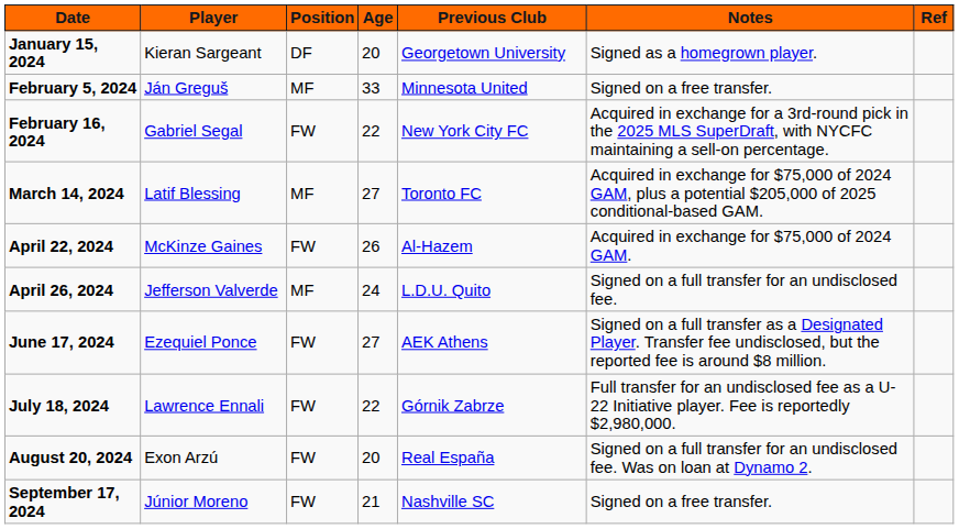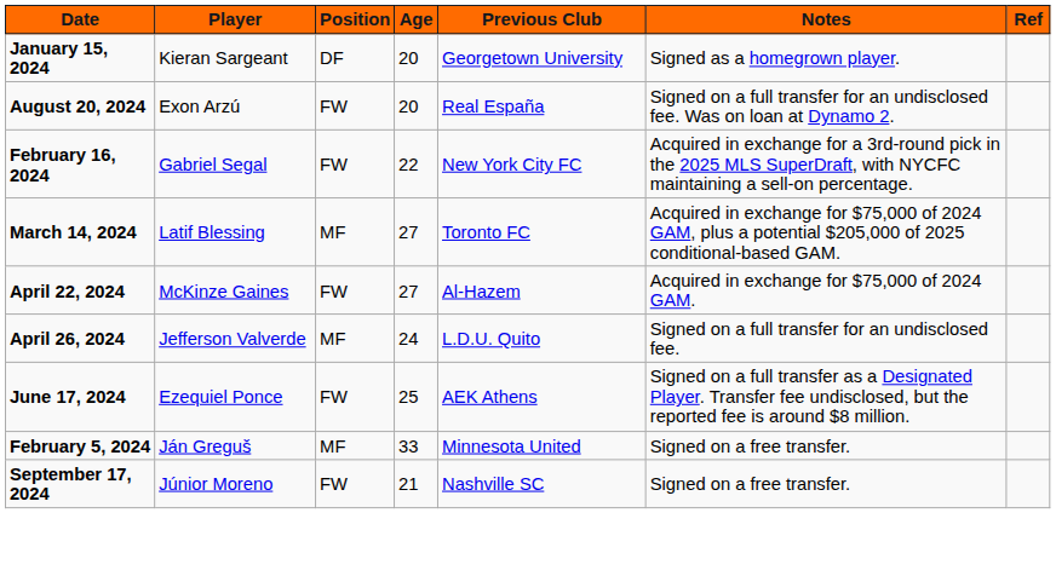 <table class="wikitable" style="text-align:left; font-size:95%;">
 <tr>
 <th style="background:#FF6B00; color:#101820; border:1px solid #101820; width:120px;">Date</th>
 <th style="background:#FF6B00; color:#101820; border:1px solid #101820; width:130px;">Player</th>
 <th style="background:#FF6B00; color:#101820; border:1px solid #101820; width:50px;">Position</th>
 <th style="background:#FF6B00; color:#101820; border:1px solid #101820; width:30px;">Age</th>
 <th style="background:#FF6B00; color:#101820; border:1px solid #101820; width:170px;">Previous Club</th>
 <th style="background:#FF6B00; color:#101820; border:1px solid #101820; width:300px;">Notes</th>
 <th style="background:#FF6B00; color:#101820; border:1px solid #101820; width:30px;">Ref</th>
 </tr>
 <tr>
 <td><strong>January 15, 2024</strong></td>
 <td> Kieran Sargeant</td>
 <td>DF</td>
 <td>20</td>
 <td><a href='#'>Georgetown University</a></td>
 <td>Signed as a <a href='#'>homegrown player</a>.</td>
 <td></td>
 </tr>
 <tr>
-<td><strong>February 5, 2024</strong></td>
-<td> <a href='#'>Ján Greguš</a></td>
-<td>MF</td>
-<td>33</td>
-<td> <a href='#'>Minnesota United</a></td>
-<td>Signed on a free transfer.</td>
+<td><strong>August 20, 2024</strong></td>
+<td> Exon Arzú</td>
+<td>FW</td>
+<td>20</td>
+<td> <a href='#'>Real España</a></td>
+<td>Signed on a full transfer for an undisclosed fee.  Was on loan at <a href='#'>Dynamo 2</a>.</td>
 <td></td>
 </tr>
 <tr>
 <td><strong>February 16, 2024</strong></td>
 <td> <a href='#'>Gabriel Segal</a></td>
 <td>FW</td>
 <td>22</td>
 <td> <a href='#'>New York City FC</a></td>
 <td>Acquired in exchange for a 3rd-round pick in the <a href='#'>2025 MLS SuperDraft</a>, with NYCFC maintaining a sell-on percentage.</td>
 <td></td>
 </tr>
 <tr>
 <td><strong>March 14, 2024</strong></td>
 <td> <a href='#'>Latif Blessing</a></td>
 <td>MF</td>
 <td>27</td>
 <td> <a href='#'>Toronto FC</a></td>
 <td>Acquired in exchange for $75,000 of 2024 <a href='#'>GAM</a>, plus a potential $205,000 of 2025 conditional-based GAM.</td>
 <td></td>
 </tr>
 <tr>
 <td><strong>April 22, 2024</strong></td>
 <td> <a href='#'>McKinze Gaines</a></td>
 <td>FW</td>
-<td>26</td>
+<td>27</td>
 <td> <a href='#'>Al-Hazem</a></td>
 <td>Acquired in exchange for $75,000 of 2024 <a href='#'>GAM</a>.</td>
 <td></td>
 </tr>
 <tr>
 <td><strong>April 26, 2024</strong></td>
 <td> <a href='#'>Jefferson Valverde</a></td>
 <td>MF</td>
 <td>24</td>
 <td> <a href='#'>L.D.U. Quito</a></td>
 <td>Signed on a full transfer for an undisclosed fee.</td>
 <td></td>
 </tr>
 <tr>
 <td><strong>June 17, 2024</strong></td>
 <td> <a href='#'>Ezequiel Ponce</a></td>
 <td>FW</td>
-<td>27</td>
+<td>25</td>
 <td> <a href='#'>AEK Athens</a></td>
 <td>Signed on a full transfer as a <a href='#'>Designated Player</a>.  Transfer fee undisclosed, but the reported fee is around $8 million.</td>
 <td></td>
 </tr>
 <tr>
-<td><strong>July 18, 2024</strong></td>
-<td> <a href='#'>Lawrence Ennali</a></td>
-<td>FW</td>
-<td>22</td>
-<td> <a href='#'>Górnik Zabrze</a></td>
-<td>Full transfer for an undisclosed fee as a U-22 Initiative player. Fee is reportedly $2,980,000.</td>
-<td></td>
-</tr>
-<tr>
-<td><strong>August 20, 2024</strong></td>
-<td> Exon Arzú</td>
-<td>FW</td>
-<td>20</td>
-<td> <a href='#'>Real España</a></td>
-<td>Signed on a full transfer for an undisclosed fee.  Was on loan at <a href='#'>Dynamo 2</a>.</td>
+<td><strong>February 5, 2024</strong></td>
+<td> <a href='#'>Ján Greguš</a></td>
+<td>MF</td>
+<td>33</td>
+<td> <a href='#'>Minnesota United</a></td>
+<td>Signed on a free transfer.</td>
 <td></td>
 </tr>
 <tr>
 <td><strong>September 17, 2024</strong></td>
 <td> <a href='#'>Júnior Moreno</a></td>
 <td>FW</td>
 <td>21</td>
 <td> <a href='#'>Nashville SC</a></td>
 <td>Signed on a free transfer.</td>
 <td></td>
 </tr>
 </table>
